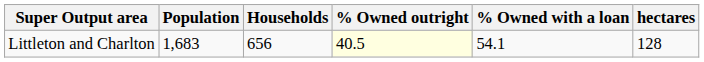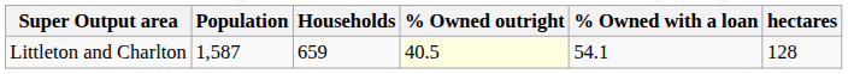 <table class="wikitable">
 <tr>
 <th>Super Output area</th>
 <th>Population</th>
 <th>Households</th>
 <th>% Owned outright</th>
 <th>% Owned with a loan</th>
 <th>hectares</th>
 </tr>
 <tr>
 <td>Littleton and Charlton</td>
-<td>1,683</td>
-<td>656</td>
+<td>1,587</td>
+<td>659</td>
 <td style="background: lightyellow;">40.5</td>
 <td>54.1</td>
 <td>128</td>
 </tr>
 </table>
